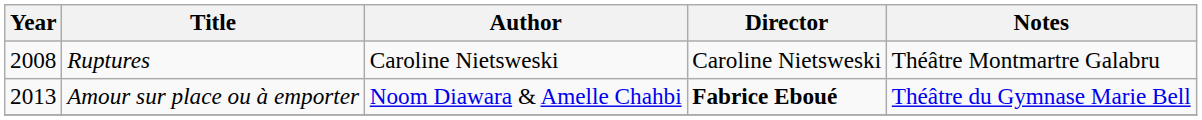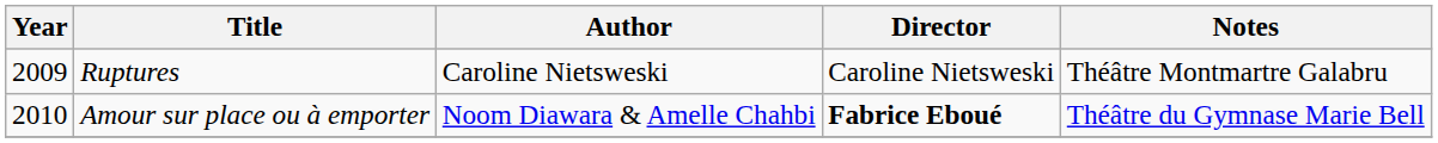 <table class="wikitable">
 <tr>
 <th>Year</th>
 <th>Title</th>
 <th>Author</th>
 <th>Director</th>
 <th>Notes</th>
 </tr>
 <tr>
-<td>2008</td>
+<td>2009</td>
 <td><em>Ruptures</em></td>
 <td>Caroline Nietsweski</td>
 <td>Caroline Nietsweski</td>
 <td>Théâtre Montmartre Galabru</td>
 </tr>
 <tr>
-<td>2013</td>
+<td>2010</td>
 <td><em>Amour sur place ou à emporter</em></td>
 <td><a href='#'>Noom Diawara</a> & <a href='#'>Amelle Chahbi</a></td>
 <td><strong>Fabrice Eboué</strong></td>
 <td><a href='#'>Théâtre du Gymnase Marie Bell</a></td>
 </tr>
 <tr>
 </tr>
 </table>
